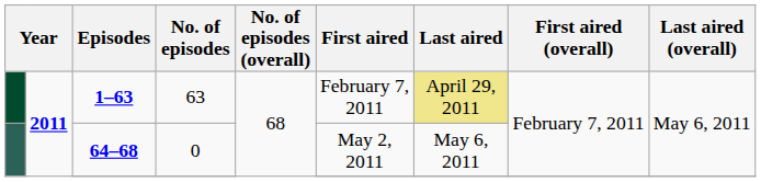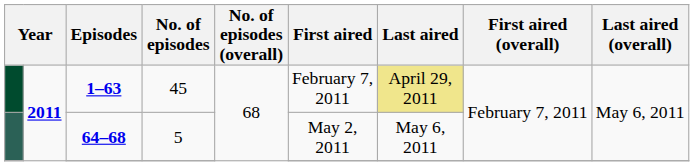 <table class="wikitable" style="text-align:center">
 <tr>
 <th style="padding:0 9px;" colspan="2">Year</th>
 <th style="padding:0 4px;">Episodes</th>
 <th style="padding:0 4px;">No. of <br>episodes</th>
 <th style="padding:0 4px;">No. of <br>episodes <br>(overall)</th>
 <th style="padding:0 4px;">First aired</th>
 <th style="padding:0 4px;">Last aired</th>
 <th style="padding:0 4px;">First aired<br>(overall)</th>
 <th style="padding:0 4px;">Last aired<br>(overall)</th>
 </tr>
 <tr>
 <td style="background:#004B2E;padding:0 8px;  "></td>
 <td rowspan="4"><strong><a href='#'>2011</a></strong></td>
 <td><strong><a href='#'>1–63</a></strong></td>
-<td>63</td>
+<td>45</td>
 <td rowspan="4">68</td>
 <td>February 7,<br> 2011</td>
 <td style="background: khaki;">April 29,<br> 2011</td>
 <td rowspan="2">February 7, 2011</td>
 <td rowspan="2">May 6, 2011</td>
 </tr>
 <tr>
 <td style="background:#2B6156 "></td>
 <td><strong><a href='#'>64–68</a></strong></td>
-<td>0</td>
+<td>5</td>
 <td>May 2,<br> 2011</td>
 <td>May 6,<br> 2011</td>
 </tr>
 <tr>
 </tr>
 </table>
